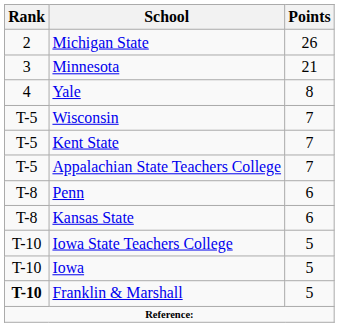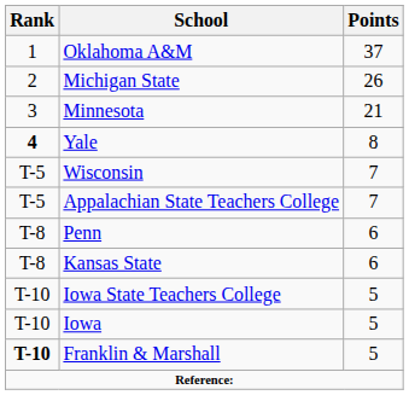 <table class="wikitable" style="text-align:center">
 <tr>
 <th>Rank</th>
 <th>School</th>
 <th>Points</th>
+</tr>
+<tr>
+<td>1</td>
+<td align=left><a href='#'>Oklahoma A&M</a></td>
+<td>37</td>
 </tr>
 <tr>
 <td>2</td>
 <td align=left><a href='#'>Michigan State</a></td>
 <td>26</td>
 </tr>
 <tr>
 <td>3</td>
 <td align=left><a href='#'>Minnesota</a></td>
 <td>21</td>
 </tr>
 <tr>
-<td>4</td>
+<td><strong>4</strong></td>
 <td align=left><a href='#'>Yale</a></td>
 <td>8</td>
 </tr>
 <tr>
 <td>T-5</td>
 <td align=left><a href='#'>Wisconsin</a></td>
-<td>7</td>
-</tr>
-<tr>
-<td>T-5</td>
-<td align=left><a href='#'>Kent State</a></td>
 <td>7</td>
 </tr>
 <tr>
 <td>T-5</td>
 <td align=left><a href='#'>Appalachian State Teachers College</a></td>
 <td>7</td>
 </tr>
 <tr>
 <td>T-8</td>
 <td align=left><a href='#'>Penn</a></td>
 <td>6</td>
 </tr>
 <tr>
 <td>T-8</td>
 <td align=left><a href='#'>Kansas State</a></td>
 <td>6</td>
 </tr>
 <tr>
 <td>T-10</td>
 <td align=left><a href='#'>Iowa State Teachers College</a></td>
 <td>5</td>
 </tr>
 <tr>
 <td>T-10</td>
 <td align=left><a href='#'>Iowa</a></td>
 <td>5</td>
 </tr>
 <tr>
 <td><strong>T-10</strong></td>
 <td align=left><a href='#'>Franklin & Marshall</a></td>
 <td>5</td>
 </tr>
 <tr>
 <td colspan="3"  style="font-size:8pt; text-align:center;"><strong>Reference:</strong></td>
 </tr>
 </table>
